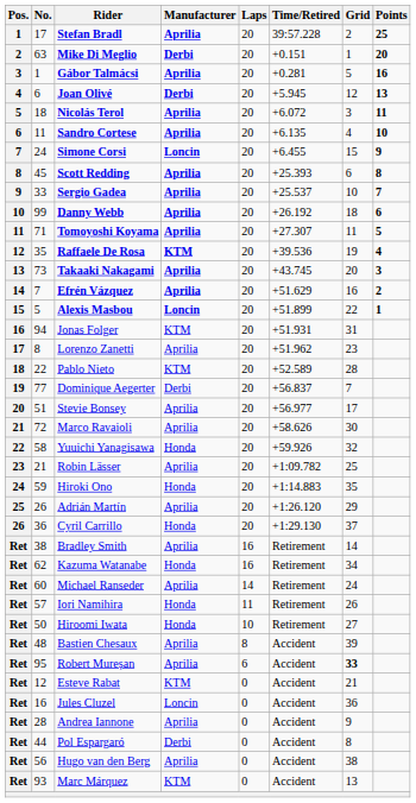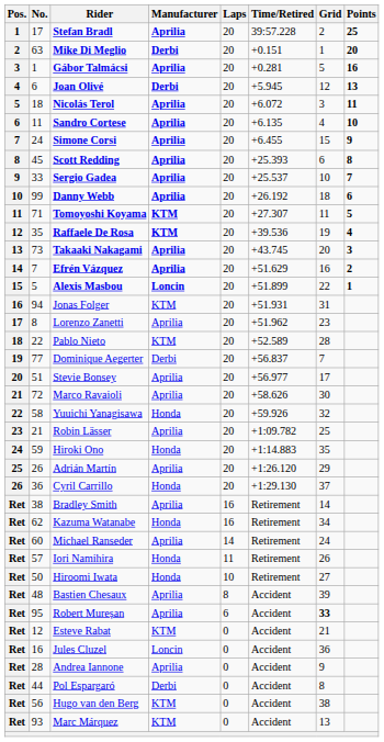 <table class="wikitable" style="font-size: 95%;">
 <tr>
 <th>Pos.</th>
 <th>No.</th>
 <th>Rider</th>
 <th>Manufacturer</th>
 <th>Laps</th>
 <th>Time/Retired</th>
 <th>Grid</th>
 <th>Points</th>
 </tr>
 <tr>
 <th>1</th>
 <td>17</td>
 <td> <strong><a href='#'>Stefan Bradl</a></strong></td>
 <td><strong><a href='#'>Aprilia</a></strong></td>
 <td>20</td>
 <td>39:57.228</td>
 <td>2</td>
 <td><strong>25</strong></td>
 </tr>
 <tr>
 <th>2</th>
 <td>63</td>
 <td> <strong><a href='#'>Mike Di Meglio</a></strong></td>
 <td><strong><a href='#'>Derbi</a></strong></td>
 <td>20</td>
 <td>+0.151</td>
 <td>1</td>
 <td><strong>20</strong></td>
 </tr>
 <tr>
 <th>3</th>
 <td>1</td>
 <td> <strong><a href='#'>Gábor Talmácsi</a></strong></td>
 <td><strong><a href='#'>Aprilia</a></strong></td>
 <td>20</td>
 <td>+0.281</td>
 <td>5</td>
 <td><strong>16</strong></td>
 </tr>
 <tr>
 <th>4</th>
 <td>6</td>
 <td> <strong><a href='#'>Joan Olivé</a></strong></td>
 <td><strong><a href='#'>Derbi</a></strong></td>
 <td>20</td>
 <td>+5.945</td>
 <td>12</td>
 <td><strong>13</strong></td>
 </tr>
 <tr>
 <th>5</th>
 <td>18</td>
 <td> <strong><a href='#'>Nicolás Terol</a></strong></td>
 <td><strong><a href='#'>Aprilia</a></strong></td>
 <td>20</td>
 <td>+6.072</td>
 <td>3</td>
 <td><strong>11</strong></td>
 </tr>
 <tr>
 <th>6</th>
 <td>11</td>
 <td> <strong><a href='#'>Sandro Cortese</a></strong></td>
 <td><strong><a href='#'>Aprilia</a></strong></td>
 <td>20</td>
 <td>+6.135</td>
 <td>4</td>
 <td><strong>10</strong></td>
 </tr>
 <tr>
 <th>7</th>
 <td>24</td>
 <td> <strong><a href='#'>Simone Corsi</a></strong></td>
-<td><strong><a href='#'>Loncin</a></strong></td>
+<td><strong><a href='#'>Aprilia</a></strong></td>
 <td>20</td>
 <td>+6.455</td>
 <td>15</td>
 <td><strong>9</strong></td>
 </tr>
 <tr>
 <th>8</th>
 <td>45</td>
 <td> <strong><a href='#'>Scott Redding</a></strong></td>
 <td><strong><a href='#'>Aprilia</a></strong></td>
 <td>20</td>
 <td>+25.393</td>
 <td>6</td>
 <td><strong>8</strong></td>
 </tr>
 <tr>
 <th>9</th>
 <td>33</td>
 <td> <strong><a href='#'>Sergio Gadea</a></strong></td>
 <td><strong><a href='#'>Aprilia</a></strong></td>
 <td>20</td>
 <td>+25.537</td>
 <td>10</td>
 <td><strong>7</strong></td>
 </tr>
 <tr>
 <th>10</th>
 <td>99</td>
 <td> <strong><a href='#'>Danny Webb</a></strong></td>
 <td><strong><a href='#'>Aprilia</a></strong></td>
 <td>20</td>
 <td>+26.192</td>
 <td>18</td>
 <td><strong>6</strong></td>
 </tr>
 <tr>
 <th>11</th>
 <td>71</td>
 <td> <strong><a href='#'>Tomoyoshi Koyama</a></strong></td>
-<td><strong><a href='#'>Aprilia</a></strong></td>
+<td><strong><a href='#'>KTM</a></strong></td>
 <td>20</td>
 <td>+27.307</td>
 <td>11</td>
 <td><strong>5</strong></td>
 </tr>
 <tr>
 <th>12</th>
 <td>35</td>
 <td> <strong><a href='#'>Raffaele De Rosa</a></strong></td>
 <td><strong><a href='#'>KTM</a></strong></td>
 <td>20</td>
 <td>+39.536</td>
 <td>19</td>
 <td><strong>4</strong></td>
 </tr>
 <tr>
 <th>13</th>
 <td>73</td>
 <td> <strong><a href='#'>Takaaki Nakagami</a></strong></td>
 <td><strong><a href='#'>Aprilia</a></strong></td>
 <td>20</td>
 <td>+43.745</td>
 <td>20</td>
 <td><strong>3</strong></td>
 </tr>
 <tr>
 <th>14</th>
 <td>7</td>
 <td> <strong><a href='#'>Efrén Vázquez</a></strong></td>
 <td><strong><a href='#'>Aprilia</a></strong></td>
 <td>20</td>
 <td>+51.629</td>
 <td>16</td>
 <td><strong>2</strong></td>
 </tr>
 <tr>
 <th>15</th>
 <td>5</td>
 <td> <strong><a href='#'>Alexis Masbou</a></strong></td>
 <td><strong><a href='#'>Loncin</a></strong></td>
 <td>20</td>
 <td>+51.899</td>
 <td>22</td>
 <td><strong>1</strong></td>
 </tr>
 <tr>
 <th>16</th>
 <td>94</td>
 <td> <a href='#'>Jonas Folger</a></td>
 <td><a href='#'>KTM</a></td>
 <td>20</td>
 <td>+51.931</td>
 <td>31</td>
 <td></td>
 </tr>
 <tr>
 <th>17</th>
 <td>8</td>
 <td> <a href='#'>Lorenzo Zanetti</a></td>
 <td><a href='#'>Aprilia</a></td>
 <td>20</td>
 <td>+51.962</td>
 <td>23</td>
 <td></td>
 </tr>
 <tr>
 <th>18</th>
 <td>22</td>
 <td> <a href='#'>Pablo Nieto</a></td>
 <td><a href='#'>KTM</a></td>
 <td>20</td>
 <td>+52.589</td>
 <td>28</td>
 <td></td>
 </tr>
 <tr>
 <th>19</th>
 <td>77</td>
 <td> <a href='#'>Dominique Aegerter</a></td>
 <td><a href='#'>Derbi</a></td>
 <td>20</td>
 <td>+56.837</td>
 <td>7</td>
 <td></td>
 </tr>
 <tr>
 <th>20</th>
 <td>51</td>
 <td> <a href='#'>Stevie Bonsey</a></td>
 <td><a href='#'>Aprilia</a></td>
 <td>20</td>
 <td>+56.977</td>
 <td>17</td>
 <td></td>
 </tr>
 <tr>
 <th>21</th>
 <td>72</td>
 <td> <a href='#'>Marco Ravaioli</a></td>
 <td><a href='#'>Aprilia</a></td>
 <td>20</td>
 <td>+58.626</td>
 <td>30</td>
 <td></td>
 </tr>
 <tr>
 <th>22</th>
 <td>58</td>
 <td> <a href='#'>Yuuichi Yanagisawa</a></td>
 <td><a href='#'>Honda</a></td>
 <td>20</td>
 <td>+59.926</td>
 <td>32</td>
 <td></td>
 </tr>
 <tr>
 <th>23</th>
 <td>21</td>
 <td> <a href='#'>Robin Lässer</a></td>
 <td><a href='#'>Aprilia</a></td>
 <td>20</td>
 <td>+1:09.782</td>
 <td>25</td>
 <td></td>
 </tr>
 <tr>
 <th>24</th>
 <td>59</td>
 <td> <a href='#'>Hiroki Ono</a></td>
 <td><a href='#'>Honda</a></td>
 <td>20</td>
 <td>+1:14.883</td>
 <td>35</td>
 <td></td>
 </tr>
 <tr>
 <th>25</th>
 <td>26</td>
 <td> <a href='#'>Adrián Martín</a></td>
 <td><a href='#'>Aprilia</a></td>
 <td>20</td>
 <td>+1:26.120</td>
 <td>29</td>
 <td></td>
 </tr>
 <tr>
 <th>26</th>
 <td>36</td>
 <td> <a href='#'>Cyril Carrillo</a></td>
 <td><a href='#'>Honda</a></td>
 <td>20</td>
 <td>+1:29.130</td>
 <td>37</td>
 <td></td>
 </tr>
 <tr>
 <th>Ret</th>
 <td>38</td>
 <td> <a href='#'>Bradley Smith</a></td>
 <td><a href='#'>Aprilia</a></td>
 <td>16</td>
 <td>Retirement</td>
 <td>14</td>
 <td></td>
 </tr>
 <tr>
 <th>Ret</th>
 <td>62</td>
 <td> <a href='#'>Kazuma Watanabe</a></td>
 <td><a href='#'>Honda</a></td>
 <td>16</td>
 <td>Retirement</td>
 <td>34</td>
 <td></td>
 </tr>
 <tr>
 <th>Ret</th>
 <td>60</td>
 <td> <a href='#'>Michael Ranseder</a></td>
 <td><a href='#'>Aprilia</a></td>
 <td>14</td>
 <td>Retirement</td>
 <td>24</td>
 <td></td>
 </tr>
 <tr>
 <th>Ret</th>
 <td>57</td>
 <td> <a href='#'>Iori Namihira</a></td>
 <td><a href='#'>Honda</a></td>
 <td>11</td>
 <td>Retirement</td>
 <td>26</td>
 <td></td>
 </tr>
 <tr>
 <th>Ret</th>
 <td>50</td>
 <td> <a href='#'>Hiroomi Iwata</a></td>
 <td><a href='#'>Honda</a></td>
 <td>10</td>
 <td>Retirement</td>
 <td>27</td>
 <td></td>
 </tr>
 <tr>
 <th>Ret</th>
 <td>48</td>
 <td> <a href='#'>Bastien Chesaux</a></td>
 <td><a href='#'>Aprilia</a></td>
 <td>8</td>
 <td>Accident</td>
 <td>39</td>
 <td></td>
 </tr>
 <tr>
 <th>Ret</th>
 <td>95</td>
 <td> <a href='#'>Robert Mureșan</a></td>
 <td><a href='#'>Aprilia</a></td>
 <td>6</td>
 <td>Accident</td>
 <td><strong>33</strong></td>
 <td></td>
 </tr>
 <tr>
 <th>Ret</th>
 <td>12</td>
 <td> <a href='#'>Esteve Rabat</a></td>
 <td><a href='#'>KTM</a></td>
 <td>0</td>
 <td>Accident</td>
 <td>21</td>
 <td></td>
 </tr>
 <tr>
 <th>Ret</th>
 <td>16</td>
 <td> <a href='#'>Jules Cluzel</a></td>
 <td><a href='#'>Loncin</a></td>
 <td>0</td>
 <td>Accident</td>
 <td>36</td>
 <td></td>
 </tr>
 <tr>
 <th>Ret</th>
 <td>28</td>
 <td> <a href='#'>Andrea Iannone</a></td>
 <td><a href='#'>Aprilia</a></td>
 <td>0</td>
 <td>Accident</td>
 <td>9</td>
 <td></td>
 </tr>
 <tr>
 <th>Ret</th>
 <td>44</td>
 <td> <a href='#'>Pol Espargaró</a></td>
 <td><a href='#'>Derbi</a></td>
 <td>0</td>
 <td>Accident</td>
 <td>8</td>
 <td></td>
 </tr>
 <tr>
 <th>Ret</th>
 <td>56</td>
 <td> <a href='#'>Hugo van den Berg</a></td>
-<td><a href='#'>Aprilia</a></td>
+<td><a href='#'>KTM</a></td>
 <td>0</td>
 <td>Accident</td>
 <td>38</td>
 <td></td>
 </tr>
 <tr>
 <th>Ret</th>
 <td>93</td>
 <td> <a href='#'>Marc Márquez</a></td>
 <td><a href='#'>KTM</a></td>
 <td>0</td>
 <td>Accident</td>
 <td>13</td>
 <td></td>
 </tr>
 <tr>
 <th colspan=8></th>
 </tr>
 </table>
